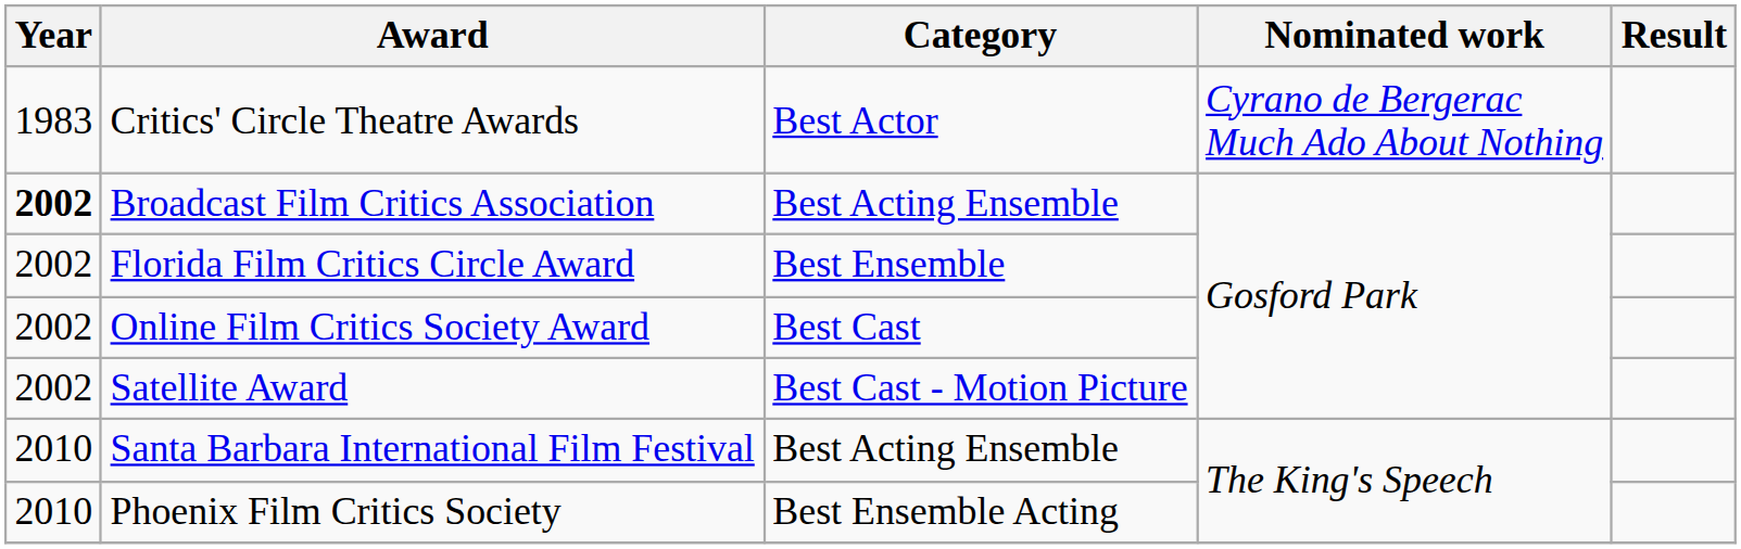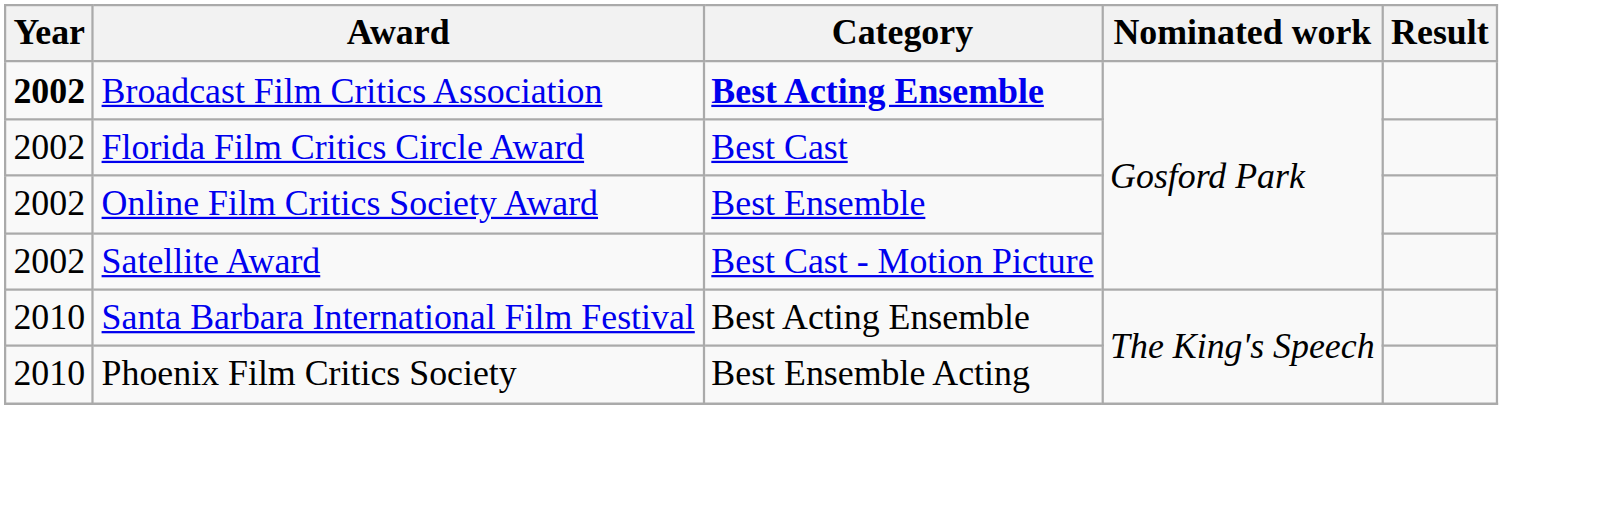 <table class="wikitable unsortable">
 <tr>
 <th>Year</th>
 <th>Award</th>
 <th>Category</th>
 <th>Nominated work</th>
 <th>Result</th>
 </tr>
 <tr>
-<td>1983</td>
-<td>Critics' Circle Theatre Awards</td>
-<td><a href='#'>Best Actor</a></td>
-<td><em><a href='#'>Cyrano de Bergerac</a></em> <br><em><a href='#'>Much Ado About Nothing</a></em></td>
-<td></td>
-</tr>
-<tr>
 <td><strong>2002</strong></td>
 <td><a href='#'>Broadcast Film Critics Association</a></td>
-<td><a href='#'>Best Acting Ensemble</a></td>
+<td><strong><a href='#'>Best Acting Ensemble</a></strong></td>
 <td rowspan=4><em>Gosford Park</em></td>
 <td></td>
 </tr>
 <tr>
 <td>2002</td>
 <td><a href='#'>Florida Film Critics Circle Award</a></td>
-<td><a href='#'>Best Ensemble</a></td>
+<td><a href='#'>Best Cast</a></td>
 <td></td>
 </tr>
 <tr>
 <td>2002</td>
 <td><a href='#'>Online Film Critics Society Award</a></td>
-<td><a href='#'>Best Cast</a></td>
+<td><a href='#'>Best Ensemble</a></td>
 <td></td>
 </tr>
 <tr>
 <td>2002</td>
 <td><a href='#'>Satellite Award</a></td>
 <td><a href='#'>Best Cast - Motion Picture</a></td>
 <td></td>
 </tr>
 <tr>
 <td>2010</td>
 <td><a href='#'>Santa Barbara International Film Festival</a></td>
 <td>Best Acting Ensemble</td>
 <td rowspan=2><em>The King's Speech</em></td>
 <td></td>
 </tr>
 <tr>
 <td>2010</td>
 <td>Phoenix Film Critics Society</td>
 <td>Best Ensemble Acting</td>
 <td></td>
 </tr>
 <tr>
 </tr>
 </table>
